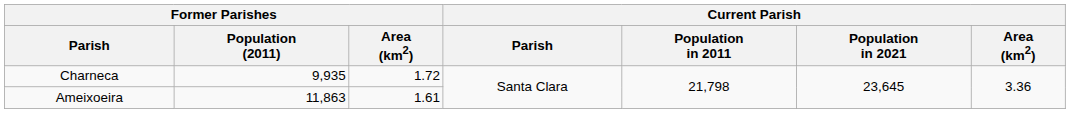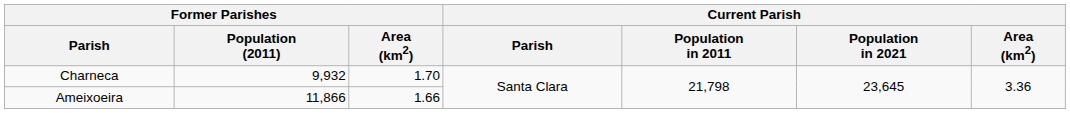 <table class="wikitable" style="text-align:center; width:100%;">
 <tr>
 <th colspan="3">Former Parishes</th>
 <th colspan="4">Current Parish</th>
 </tr>
 <tr>
 <th>Parish</th>
 <th>Population<br>(2011)</th>
 <th>Area<br>(km<sup>2</sup>)</th>
 <th>Parish</th>
 <th>Population<br>in 2011</th>
 <th>Population<br>in 2021</th>
 <th>Area<br>(km<sup>2</sup>)</th>
 </tr>
 <tr>
 <td>Charneca</td>
-<td align="right">9,935</td>
-<td align="right">1.72</td>
+<td align="right">9,932</td>
+<td align="right">1.70</td>
 <td rowspan="2">Santa Clara</td>
 <td rowspan="2">21,798</td>
 <td rowspan="2">23,645</td>
 <td rowspan="2">3.36</td>
 </tr>
 <tr>
 <td>Ameixoeira</td>
-<td align="right">11,863</td>
-<td align="right">1.61</td>
+<td align="right">11,866</td>
+<td align="right">1.66</td>
 </tr>
 </table>
